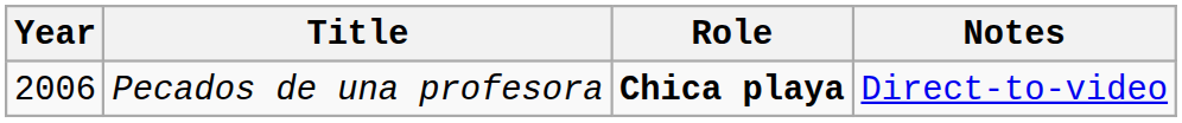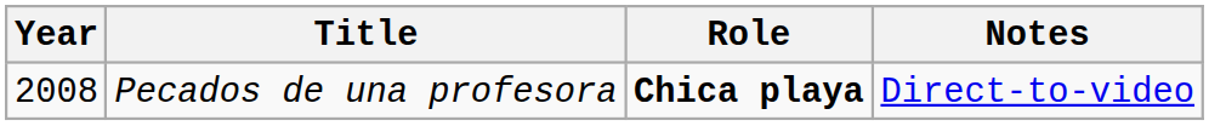 <table class="wikitable sortable">
 <tr>
 <th>Year</th>
 <th>Title</th>
 <th>Role</th>
 <th class="unsortable">Notes</th>
 </tr>
 <tr>
-<td>2006</td>
+<td>2008</td>
 <td><em>Pecados de una profesora</em></td>
 <td><strong>Chica playa</strong></td>
 <td><a href='#'>Direct-to-video</a></td>
 </tr>
 </table>
